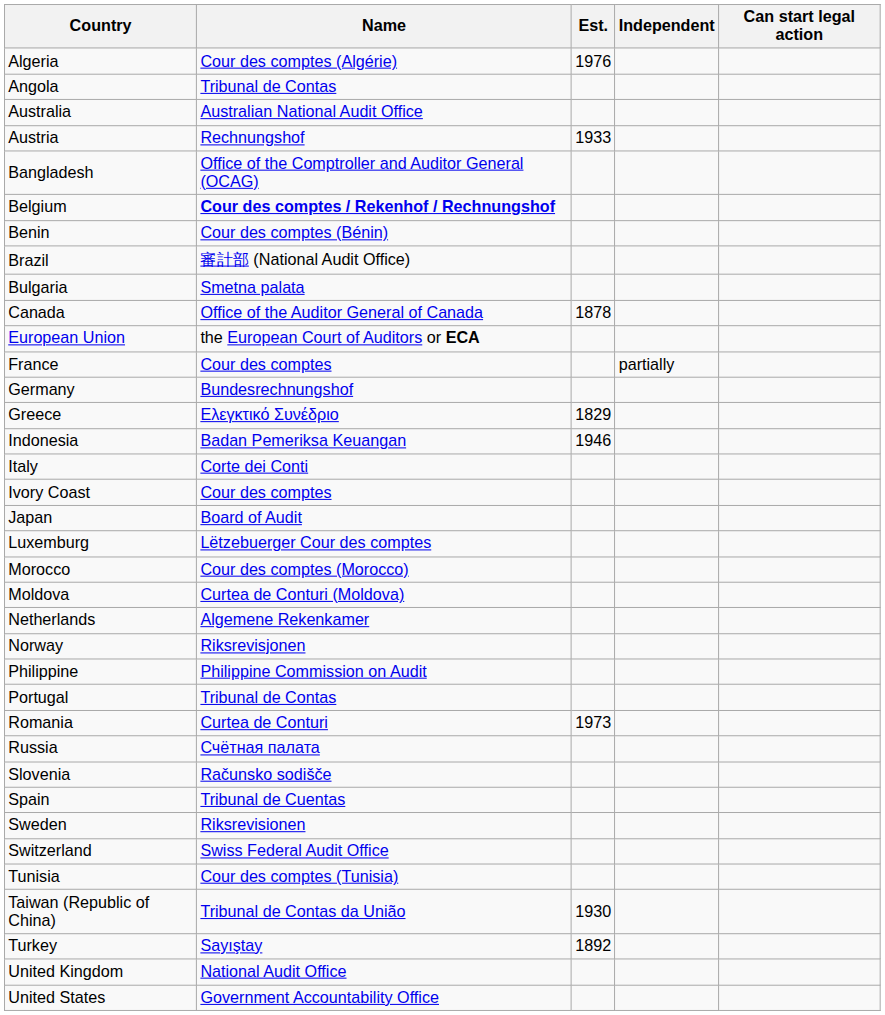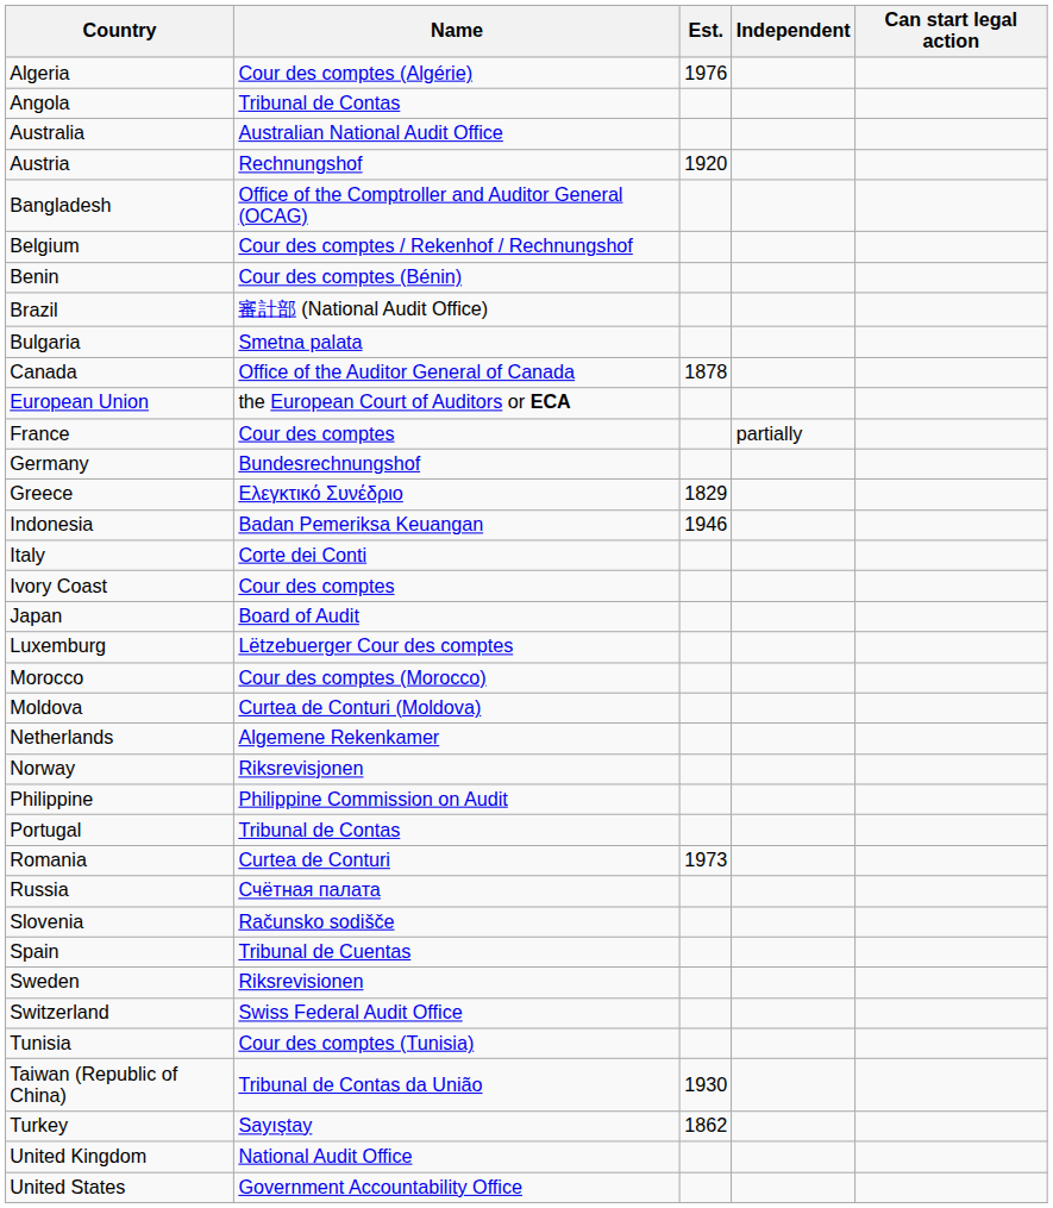 <table class="wikitable sortable">
 <tr>
 <th>Country</th>
 <th>Name</th>
 <th>Est.</th>
 <th>Independent</th>
 <th>Can start legal action</th>
 </tr>
 <tr>
 <td>Algeria</td>
 <td><a href='#'>Cour des comptes (Algérie)</a></td>
 <td>1976</td>
 <td></td>
 <td></td>
 </tr>
 <tr>
 <td>Angola</td>
 <td><a href='#'>Tribunal de Contas</a></td>
 <td></td>
 <td></td>
 <td></td>
 </tr>
 <tr>
 <td>Australia</td>
 <td><a href='#'>Australian National Audit Office</a></td>
 <td></td>
 <td></td>
 <td></td>
 </tr>
 <tr>
 <td>Austria</td>
 <td><a href='#'>Rechnungshof</a></td>
-<td>1933</td>
+<td>1920</td>
 <td></td>
 <td></td>
 </tr>
 <tr>
 <td>Bangladesh</td>
 <td><a href='#'>Office of the Comptroller and Auditor General (OCAG)</a></td>
 <td></td>
 <td></td>
 <td></td>
 </tr>
 <tr>
 <td>Belgium</td>
-<td><strong><a href='#'>Cour des comptes / Rekenhof / Rechnungshof</a></strong></td>
+<td><a href='#'>Cour des comptes / Rekenhof / Rechnungshof</a></td>
 <td></td>
 <td></td>
 <td></td>
 </tr>
 <tr>
 <td>Benin</td>
 <td><a href='#'>Cour des comptes (Bénin)</a></td>
 <td></td>
 <td></td>
 <td></td>
 </tr>
 <tr>
 <td>Brazil</td>
 <td><a href='#'>審計部</a> (National Audit Office)</td>
 <td></td>
 <td></td>
 <td></td>
 </tr>
 <tr>
 <td>Bulgaria</td>
 <td><a href='#'>Smetna palata</a></td>
 <td></td>
 <td></td>
 <td></td>
 </tr>
 <tr>
 <td>Canada</td>
 <td><a href='#'>Office of the Auditor General of Canada</a></td>
 <td>1878</td>
 <td></td>
 <td></td>
 </tr>
 <tr>
 <td><a href='#'>European Union</a></td>
 <td>the <a href='#'>European Court of Auditors</a> or <strong>ECA</strong></td>
 <td></td>
 <td></td>
 <td></td>
 </tr>
 <tr>
 <td>France</td>
 <td><a href='#'>Cour des comptes</a></td>
 <td></td>
 <td>partially</td>
 <td></td>
 </tr>
 <tr>
 <td>Germany</td>
 <td><a href='#'>Bundesrechnungshof</a></td>
 <td></td>
 <td></td>
 <td></td>
 </tr>
 <tr>
 <td>Greece</td>
 <td><a href='#'>Ελεγκτικό Συνέδριο</a></td>
 <td>1829</td>
 <td></td>
 <td></td>
 </tr>
 <tr>
 <td>Indonesia</td>
 <td><a href='#'>Badan Pemeriksa Keuangan</a></td>
 <td>1946</td>
 <td></td>
 <td></td>
 </tr>
 <tr>
 <td>Italy</td>
 <td><a href='#'>Corte dei Conti</a></td>
 <td></td>
 <td></td>
 <td></td>
 </tr>
 <tr>
 <td>Ivory Coast</td>
 <td><a href='#'>Cour des comptes</a></td>
 <td></td>
 <td></td>
 <td></td>
 </tr>
 <tr>
 <td>Japan</td>
 <td><a href='#'>Board of Audit</a></td>
 <td></td>
 <td></td>
 <td></td>
 </tr>
 <tr>
 <td>Luxemburg</td>
 <td><a href='#'>Lëtzebuerger Cour des comptes</a></td>
 <td></td>
 <td></td>
 <td></td>
 </tr>
 <tr>
 <td>Morocco</td>
 <td><a href='#'>Cour des comptes (Morocco)</a></td>
 <td></td>
 <td></td>
 <td></td>
 </tr>
 <tr>
 <td>Moldova</td>
 <td><a href='#'>Curtea de Conturi (Moldova)</a></td>
 <td></td>
 <td></td>
 <td></td>
 </tr>
 <tr>
 <td>Netherlands</td>
 <td><a href='#'>Algemene Rekenkamer</a></td>
 <td></td>
 <td></td>
 <td></td>
 </tr>
 <tr>
 <td>Norway</td>
 <td><a href='#'>Riksrevisjonen</a></td>
 <td></td>
 <td></td>
 <td></td>
 </tr>
 <tr>
 <td>Philippine</td>
 <td><a href='#'>Philippine Commission on Audit</a></td>
 <td></td>
 <td></td>
 <td></td>
 </tr>
 <tr>
 <td>Portugal</td>
 <td><a href='#'>Tribunal de Contas</a></td>
 <td></td>
 <td></td>
 <td></td>
 </tr>
 <tr>
 <td>Romania</td>
 <td><a href='#'>Curtea de Conturi</a></td>
 <td>1973</td>
 <td></td>
 <td></td>
 </tr>
 <tr>
 <td>Russia</td>
 <td><a href='#'>Счётная палата</a></td>
 <td></td>
 <td></td>
 <td></td>
 </tr>
 <tr>
 <td>Slovenia</td>
 <td><a href='#'>Računsko sodišče</a></td>
 <td></td>
 <td></td>
 <td></td>
 </tr>
 <tr>
 <td>Spain</td>
 <td><a href='#'>Tribunal de Cuentas</a></td>
 <td></td>
 <td></td>
 <td></td>
 </tr>
 <tr>
 <td>Sweden</td>
 <td><a href='#'>Riksrevisionen</a></td>
 <td></td>
 <td></td>
 <td></td>
 </tr>
 <tr>
 <td>Switzerland</td>
 <td><a href='#'>Swiss Federal Audit Office</a></td>
 <td></td>
 <td></td>
 <td></td>
 </tr>
 <tr>
 <td>Tunisia</td>
 <td><a href='#'>Cour des comptes (Tunisia)</a></td>
 <td></td>
 <td></td>
 <td></td>
 </tr>
 <tr>
 <td>Taiwan (Republic of China)</td>
 <td><a href='#'>Tribunal de Contas da União</a></td>
 <td>1930</td>
 <td></td>
 <td></td>
 </tr>
 <tr>
 <td>Turkey</td>
 <td><a href='#'>Sayıştay</a></td>
-<td>1892</td>
+<td>1862</td>
 <td></td>
 <td></td>
 </tr>
 <tr>
 <td>United Kingdom</td>
 <td><a href='#'>National Audit Office</a></td>
 <td></td>
 <td></td>
 <td></td>
 </tr>
 <tr>
 <td>United States</td>
 <td><a href='#'>Government Accountability Office</a></td>
 <td></td>
 <td></td>
 <td></td>
 </tr>
 </table>
